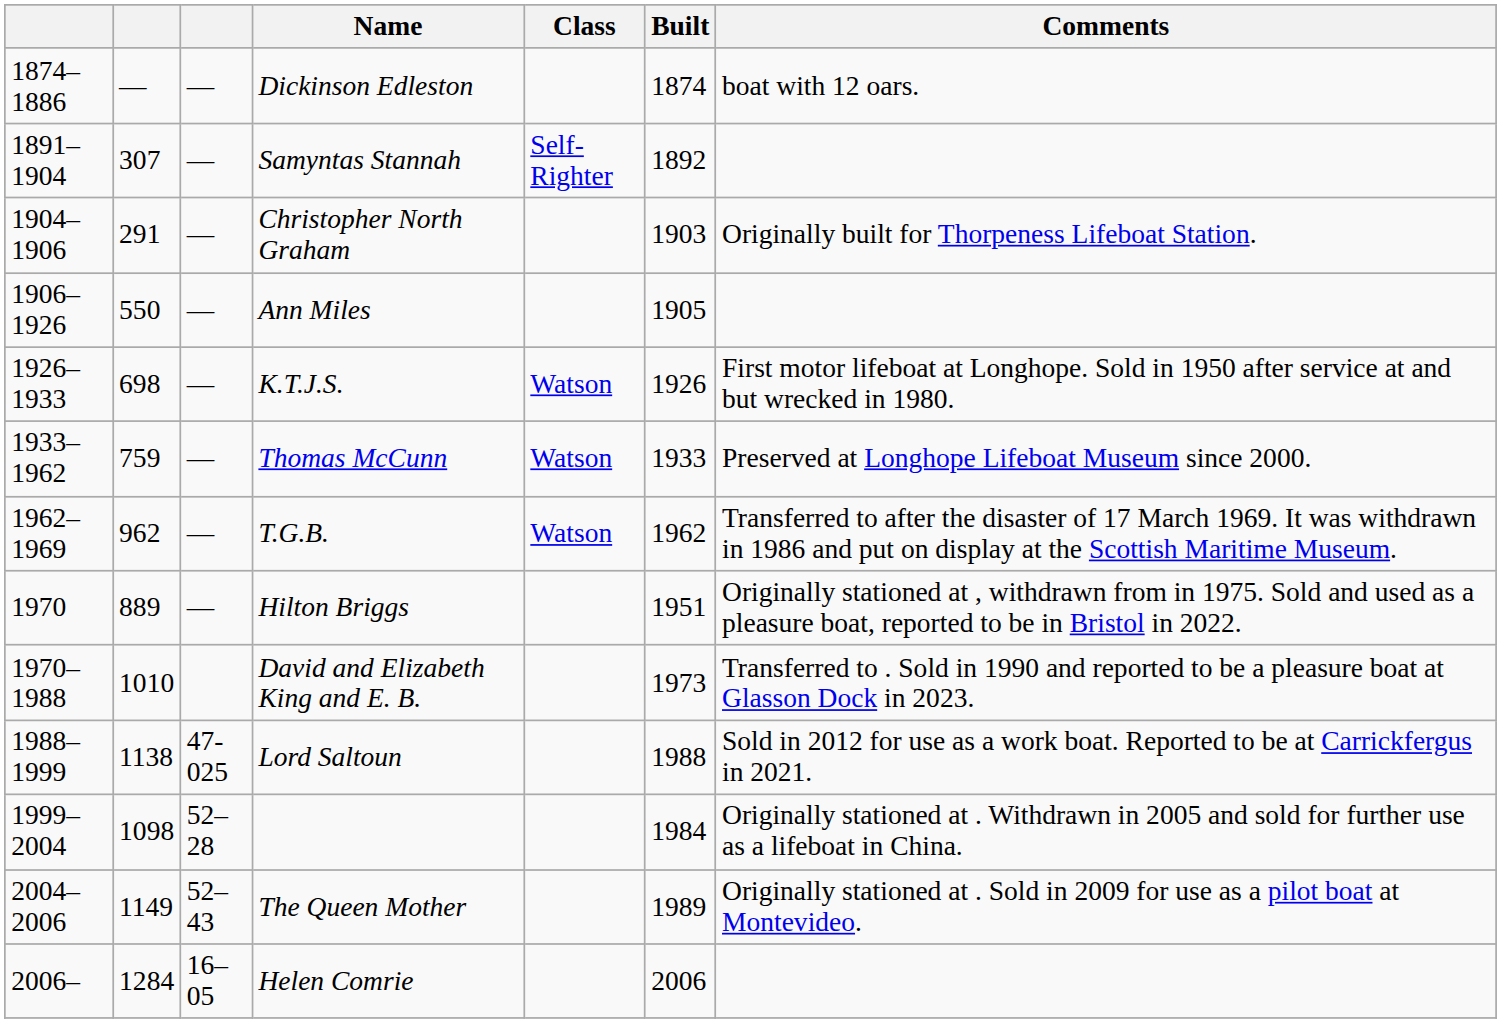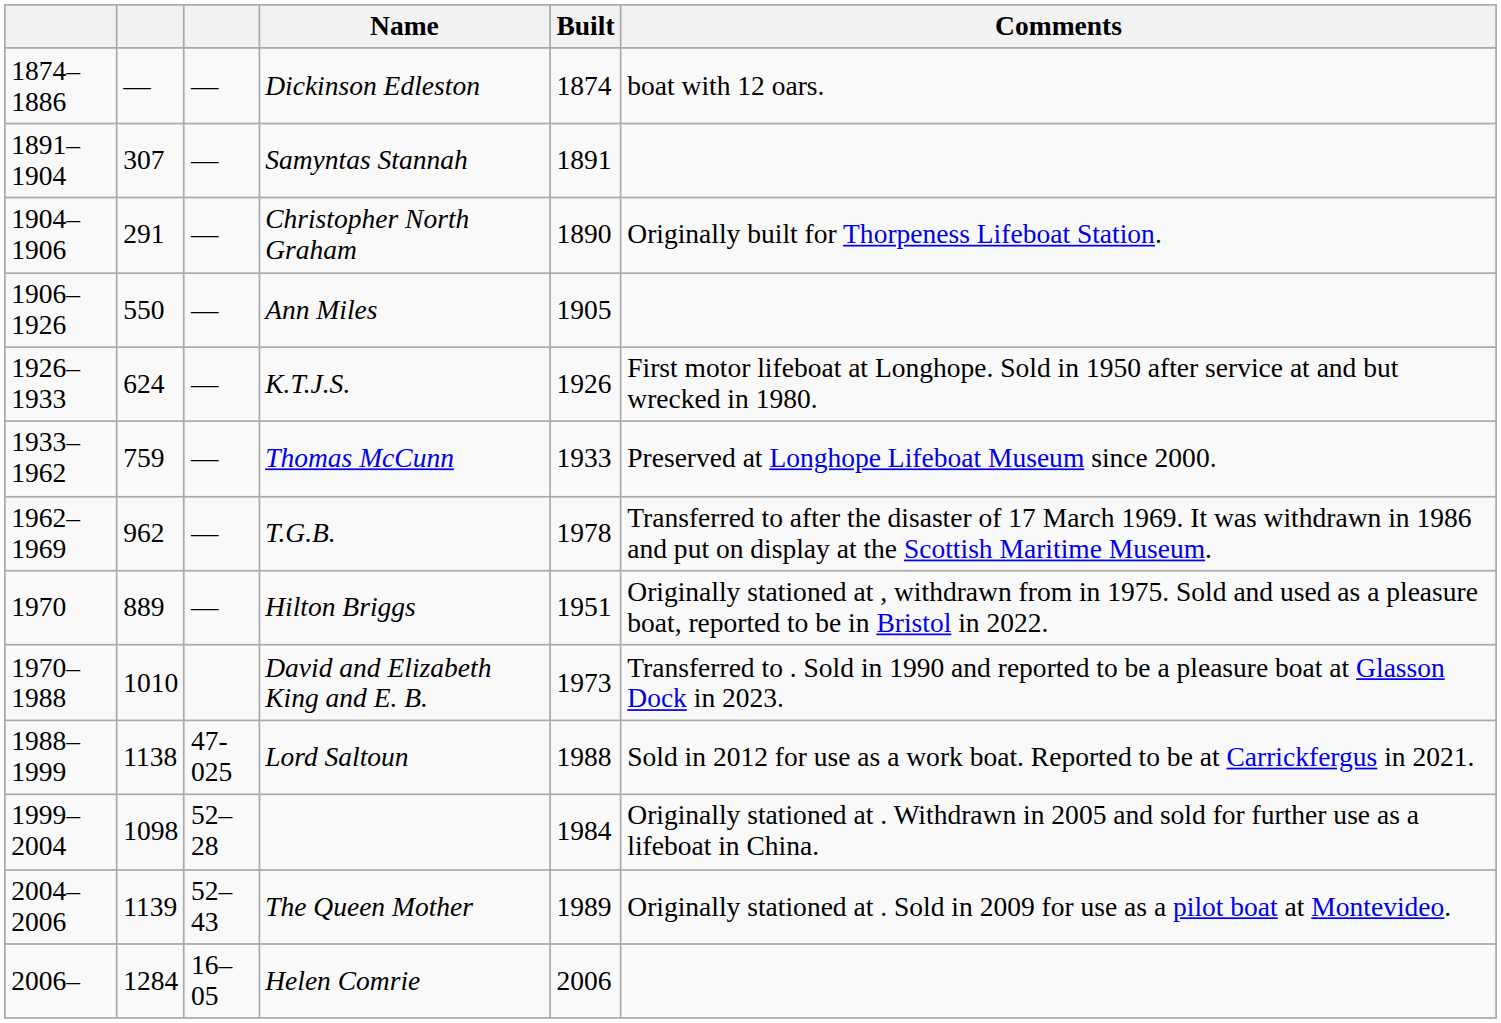 <table class="wikitable sortable">
 <tr>
 <th></th>
 <th></th>
 <th></th>
 <th>Name</th>
-<th>Class</th>
 <th>Built</th>
 <th class=unsortable>Comments</th>
 </tr>
 <tr>
 <td>1874–1886</td>
 <td>—</td>
 <td>—</td>
 <td><em>Dickinson Edleston</em></td>
-<td></td>
 <td>1874</td>
 <td> boat with 12 oars.</td>
 </tr>
 <tr>
 <td>1891–1904</td>
 <td>307</td>
 <td>—</td>
 <td><em>Samyntas Stannah</em></td>
-<td><a href='#'>Self-Righter</a></td>
-<td>1892</td>
+<td>1891</td>
 <td></td>
 </tr>
 <tr>
 <td>1904–1906</td>
 <td>291</td>
 <td>—</td>
 <td><em>Christopher North Graham</em></td>
-<td></td>
-<td>1903</td>
+<td>1890</td>
 <td>Originally built for <a href='#'>Thorpeness Lifeboat Station</a>.</td>
 </tr>
 <tr>
 <td>1906–1926</td>
 <td>550</td>
 <td>—</td>
 <td><em>Ann Miles</em></td>
-<td></td>
 <td>1905</td>
 <td></td>
 </tr>
 <tr>
 <td>1926–1933</td>
-<td>698</td>
+<td>624</td>
 <td>—</td>
 <td><em>K.T.J.S.</em></td>
-<td><a href='#'>Watson</a></td>
 <td>1926</td>
 <td>First motor lifeboat at Longhope. Sold in 1950 after service at  and  but wrecked in 1980.</td>
 </tr>
 <tr>
 <td>1933–1962</td>
 <td>759</td>
 <td>—</td>
 <td><em><a href='#'>Thomas McCunn</a></em></td>
-<td><a href='#'>Watson</a></td>
 <td>1933</td>
 <td>Preserved at <a href='#'>Longhope Lifeboat Museum</a> since 2000.</td>
 </tr>
 <tr>
 <td>1962–1969</td>
 <td>962</td>
 <td>—</td>
 <td><em>T.G.B.</em></td>
-<td><a href='#'>Watson</a></td>
-<td>1962</td>
+<td>1978</td>
 <td>Transferred to  after the disaster of 17 March 1969. It was withdrawn in 1986 and put on display at the <a href='#'>Scottish Maritime Museum</a>.</td>
 </tr>
 <tr>
 <td>1970</td>
 <td>889</td>
 <td>—</td>
 <td><em>Hilton Briggs</em></td>
-<td></td>
 <td>1951</td>
 <td>Originally stationed at , withdrawn from  in 1975. Sold and used as a pleasure boat, reported to be in <a href='#'>Bristol</a> in 2022.</td>
 </tr>
 <tr>
 <td>1970–1988</td>
 <td>1010</td>
 <td></td>
 <td><em>David and Elizabeth King and E. B.</em></td>
-<td></td>
 <td>1973</td>
 <td>Transferred to . Sold in 1990 and reported to be a pleasure boat at <a href='#'>Glasson Dock</a> in 2023.</td>
 </tr>
 <tr>
 <td>1988–1999</td>
 <td>1138</td>
 <td>47-025</td>
 <td><em>Lord Saltoun</em></td>
-<td></td>
 <td>1988</td>
 <td>Sold in 2012 for use as a work boat. Reported to be at <a href='#'>Carrickfergus</a> in 2021.</td>
 </tr>
 <tr>
 <td>1999–2004</td>
 <td>1098</td>
 <td>52–28</td>
 <td><em></em></td>
-<td></td>
 <td>1984</td>
 <td>Originally stationed at . Withdrawn in 2005 and sold for further use as a lifeboat in China.</td>
 </tr>
 <tr>
 <td>2004–2006</td>
-<td>1149</td>
+<td>1139</td>
 <td>52–43</td>
 <td><em>The Queen Mother</em></td>
-<td></td>
 <td>1989</td>
 <td>Originally stationed at . Sold in 2009 for use as a <a href='#'>pilot boat</a> at <a href='#'>Montevideo</a>.</td>
 </tr>
 <tr>
 <td>2006–</td>
 <td>1284</td>
 <td>16–05</td>
 <td><em>Helen Comrie</em></td>
-<td></td>
 <td>2006</td>
 <td></td>
 </tr>
 </table>
